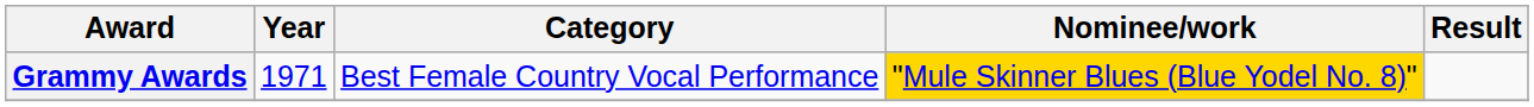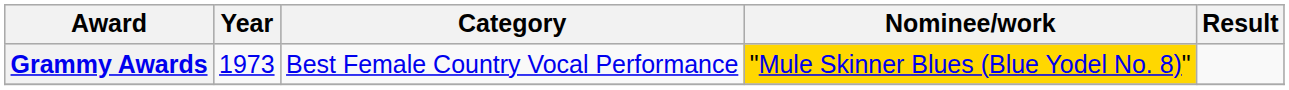 <table class="unsortable wikitable">
 <tr>
 <th scope="col">Award</th>
 <th scope="col">Year</th>
 <th scope="col">Category</th>
 <th scope="col">Nominee/work</th>
 <th scope="col">Result</th>
 </tr>
 <tr>
 <th scope = "row"><a href='#'>Grammy Awards</a></th>
-<td><a href='#'>1971</a></td>
+<td><a href='#'>1973</a></td>
 <td><a href='#'>Best Female Country Vocal Performance</a></td>
 <td style="background: gold;">"<a href='#'>Mule Skinner Blues (Blue Yodel No. 8)</a>"</td>
 <td></td>
 </tr>
 <tr>
 </tr>
 </table>
